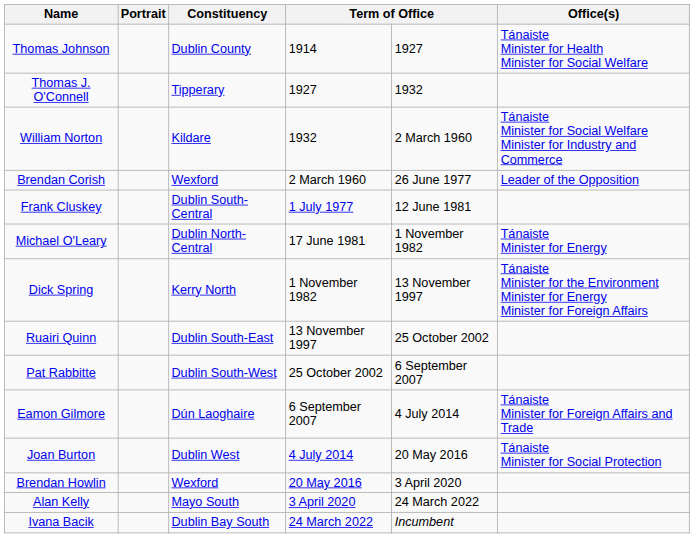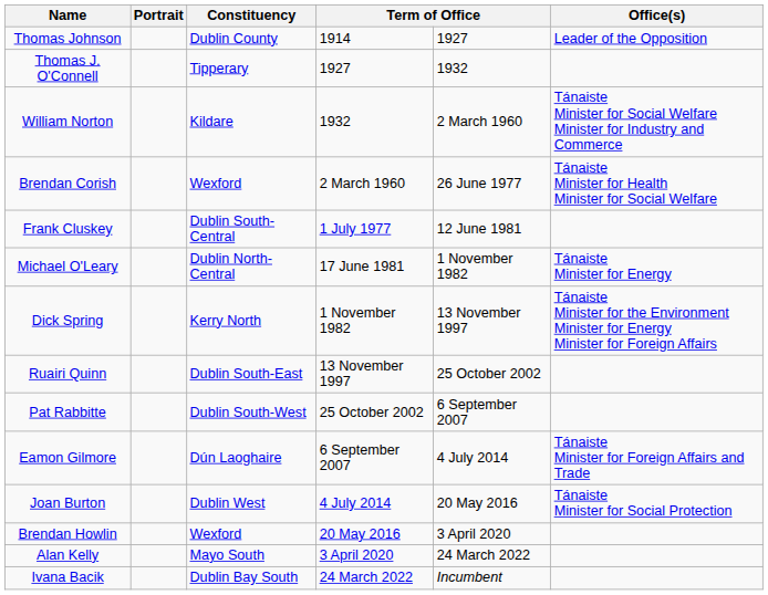 <table class="wikitable">
 <tr>
 <th>Name</th>
 <th>Portrait</th>
 <th>Constituency</th>
 <th colspan=2>Term of Office</th>
 <th>Office(s)</th>
 </tr>
 <tr>
 <td align=center><a href='#'>Thomas Johnson</a></td>
 <td></td>
 <td><a href='#'>Dublin County</a></td>
 <td>1914</td>
 <td>1927</td>
-<td><a href='#'>Tánaiste</a><br><a href='#'>Minister for Health</a><br><a href='#'>Minister for Social Welfare</a></td>
+<td><a href='#'>Leader of the Opposition</a></td>
 </tr>
 <tr>
 <td align=center><a href='#'>Thomas J. O'Connell</a></td>
 <td></td>
 <td><a href='#'>Tipperary</a></td>
 <td>1927</td>
 <td>1932</td>
 <td></td>
 </tr>
 <tr>
 <td align=center><a href='#'>William Norton</a></td>
 <td></td>
 <td><a href='#'>Kildare</a></td>
 <td>1932</td>
 <td>2 March 1960</td>
 <td><a href='#'>Tánaiste</a><br><a href='#'>Minister for Social Welfare</a><br><a href='#'>Minister for Industry and Commerce</a></td>
 </tr>
 <tr>
 <td align=center><a href='#'>Brendan Corish</a></td>
 <td></td>
 <td><a href='#'>Wexford</a></td>
 <td>2 March 1960</td>
 <td>26 June 1977</td>
-<td><a href='#'>Leader of the Opposition</a></td>
+<td><a href='#'>Tánaiste</a><br><a href='#'>Minister for Health</a><br><a href='#'>Minister for Social Welfare</a></td>
 </tr>
 <tr>
 <td align=center><a href='#'>Frank Cluskey</a></td>
 <td></td>
 <td><a href='#'>Dublin South-Central</a></td>
 <td><a href='#'>1 July 1977</a></td>
 <td>12 June 1981</td>
 <td></td>
 </tr>
 <tr>
 <td align=center><a href='#'>Michael O'Leary</a></td>
 <td></td>
 <td><a href='#'>Dublin North-Central</a></td>
 <td>17 June 1981</td>
 <td>1 November 1982</td>
 <td><a href='#'>Tánaiste</a><br><a href='#'>Minister for Energy</a></td>
 </tr>
 <tr>
 <td align=center><a href='#'>Dick Spring</a></td>
 <td></td>
 <td><a href='#'>Kerry North</a></td>
 <td>1 November 1982</td>
 <td>13 November 1997</td>
 <td><a href='#'>Tánaiste</a><br><a href='#'>Minister for the Environment</a><br><a href='#'>Minister for Energy</a><br><a href='#'>Minister for Foreign Affairs</a></td>
 </tr>
 <tr>
 <td align=center><a href='#'>Ruairi Quinn</a></td>
 <td></td>
 <td><a href='#'>Dublin South-East</a></td>
 <td>13 November 1997</td>
 <td>25 October 2002</td>
 <td></td>
 </tr>
 <tr>
 <td align=center><a href='#'>Pat Rabbitte</a></td>
 <td></td>
 <td><a href='#'>Dublin South-West</a></td>
 <td>25 October 2002</td>
 <td>6 September 2007</td>
 <td></td>
 </tr>
 <tr>
 <td align=center><a href='#'>Eamon Gilmore</a></td>
 <td></td>
 <td><a href='#'>Dún Laoghaire</a></td>
 <td>6 September 2007</td>
 <td>4 July 2014</td>
 <td><a href='#'>Tánaiste</a><br><a href='#'>Minister for Foreign Affairs and Trade</a></td>
 </tr>
 <tr>
 <td align=center><a href='#'>Joan Burton</a></td>
 <td></td>
 <td><a href='#'>Dublin West</a></td>
 <td><a href='#'>4 July 2014</a></td>
 <td>20 May 2016</td>
 <td><a href='#'>Tánaiste</a><br><a href='#'>Minister for Social Protection</a></td>
 </tr>
 <tr>
 <td align=center><a href='#'>Brendan Howlin</a></td>
 <td></td>
 <td><a href='#'>Wexford</a></td>
 <td><a href='#'>20 May 2016</a></td>
 <td>3 April 2020</td>
 <td></td>
 </tr>
 <tr>
 <td align=center><a href='#'>Alan Kelly</a></td>
 <td></td>
 <td><a href='#'>Mayo South</a></td>
 <td><a href='#'>3 April 2020</a></td>
 <td>24 March 2022</td>
 <td></td>
 </tr>
 <tr>
 <td align=center><a href='#'>Ivana Bacik</a></td>
 <td></td>
 <td><a href='#'>Dublin Bay South</a></td>
 <td><a href='#'>24 March 2022</a></td>
 <td><em>Incumbent</em></td>
 <td></td>
 </tr>
 </table>
